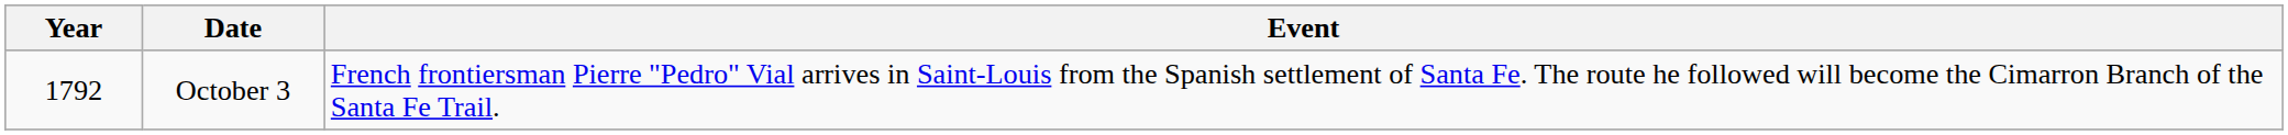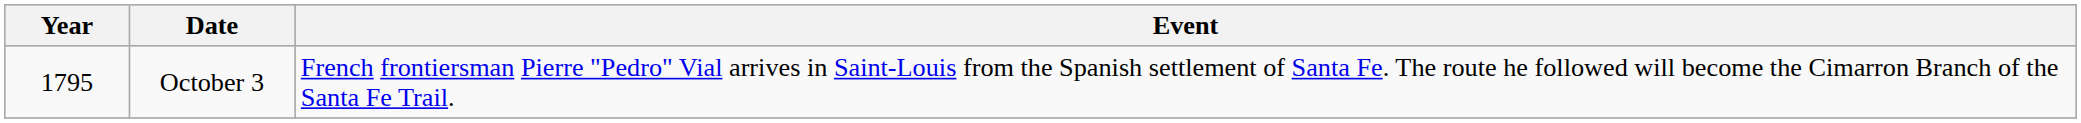 <table class="wikitable" style="width:100%;">
 <tr>
 <th style="width:6%">Year</th>
 <th style="width:8%">Date</th>
 <th style="width:86%">Event</th>
 </tr>
 <tr>
-<td align=center rowspan=1>1792</td>
+<td align=center rowspan=1>1795</td>
 <td align=center>October 3</td>
 <td><a href='#'>French</a> <a href='#'>frontiersman</a> <a href='#'>Pierre "Pedro" Vial</a> arrives in <a href='#'>Saint-Louis</a> from the Spanish settlement of <a href='#'>Santa Fe</a>. The route he followed will become the Cimarron Branch of the <a href='#'>Santa Fe Trail</a>.</td>
 </tr>
 </table>
